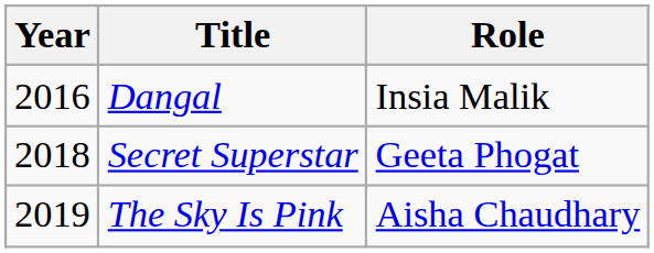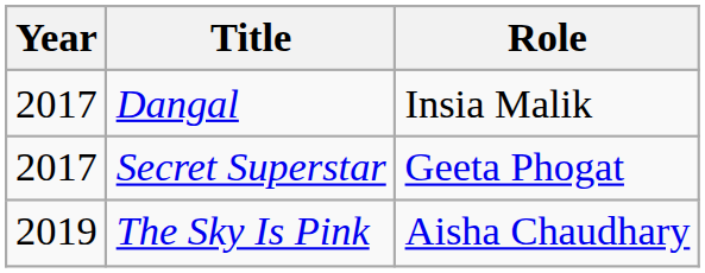 <table class="wikitable sortable" ">
 <tr>
 <th>Year</th>
 <th Scope=col>Title</th>
 <th Scope=col>Role</th>
 </tr>
 <tr>
-<td>2016</td>
+<td>2017</td>
 <td scope="row"><em><a href='#'>Dangal</a></em></td>
 <td>Insia Malik</td>
 </tr>
 <tr>
-<td>2018</td>
+<td>2017</td>
 <td scope="row"><em><a href='#'>Secret Superstar</a></em></td>
 <td><a href='#'>Geeta Phogat</a></td>
 </tr>
 <tr>
 <td>2019</td>
 <td scope="row"><em><a href='#'>The Sky Is Pink</a></em></td>
 <td><a href='#'>Aisha Chaudhary</a></td>
 </tr>
 </table>
